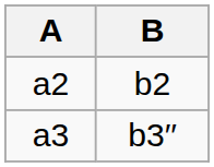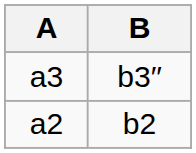 <table class="wikitable" style="float:left" width="100">
 <tr>
 <th>A</th>
 <th>B</th>
 </tr>
 <tr>
+<td align=center>a3</td>
+<td align=center>b3′′</td>
+</tr>
+<tr>
 <td align=center>a2</td>
 <td align=center>b2</td>
 </tr>
-<tr>
-<td align=center>a3</td>
-<td align=center>b3′′</td>
-</tr>
 </table>
